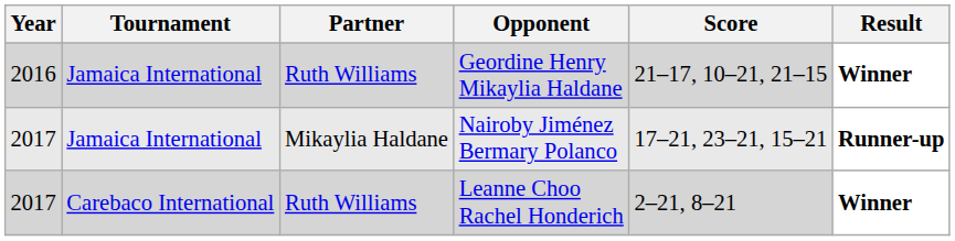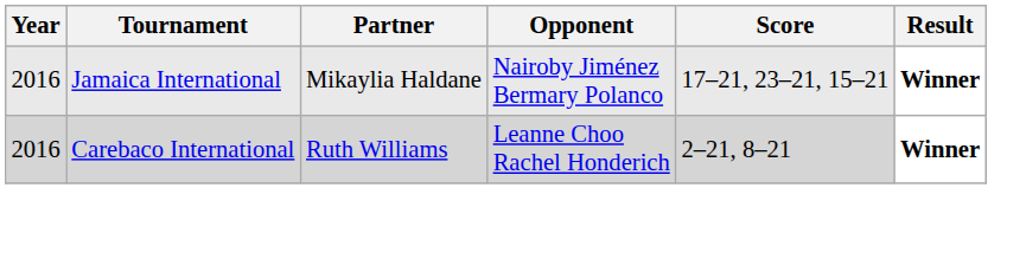 <table class="sortable wikitable" style="font-size: 90%;">
 <tr>
 <th>Year</th>
 <th>Tournament</th>
 <th>Partner</th>
 <th>Opponent</th>
 <th>Score</th>
 <th>Result</th>
 </tr>
-<tr style="background:#D5D5D5">
+<tr style="background:#E9E9E9">
 <td align="center">2016</td>
-<td align="left"><a href='#'>Jamaica International</a></td>
-<td align="left"> <a href='#'>Ruth Williams</a></td>
-<td align="left"> <a href='#'>Geordine Henry</a><br> <a href='#'>Mikaylia Haldane</a></td>
-<td align="left">21–17, 10–21, 21–15</td>
-<td style="text-align:left; background:white"> <strong>Winner</strong></td>
-</tr>
-<tr style="background:#E9E9E9">
-<td align="center">2017</td>
 <td align="left"><a href='#'>Jamaica International</a></td>
 <td align="left"> Mikaylia Haldane</td>
 <td align="left"> <a href='#'>Nairoby Jiménez</a><br> <a href='#'>Bermary Polanco</a></td>
 <td align="left">17–21, 23–21, 15–21</td>
-<td style="text-align:left; background:white"> <strong>Runner-up</strong></td>
+<td style="text-align:left; background:white"> <strong>Winner</strong></td>
 </tr>
 <tr style="background:#D5D5D5">
-<td align="center">2017</td>
+<td align="center">2016</td>
 <td align="left"><a href='#'>Carebaco International</a></td>
 <td align="left"> <a href='#'>Ruth Williams</a></td>
 <td align="left"> <a href='#'>Leanne Choo</a><br> <a href='#'>Rachel Honderich</a></td>
 <td align="left">2–21, 8–21</td>
 <td style="text-align:left; background:white"> <strong>Winner</strong></td>
 </tr>
 </table>
